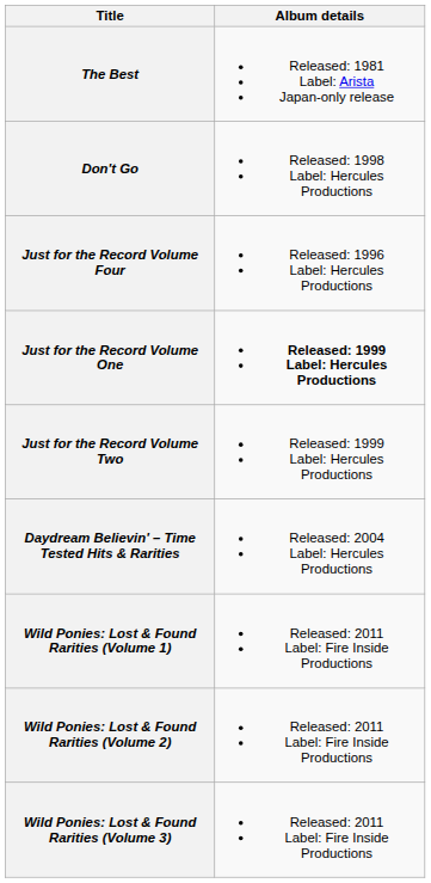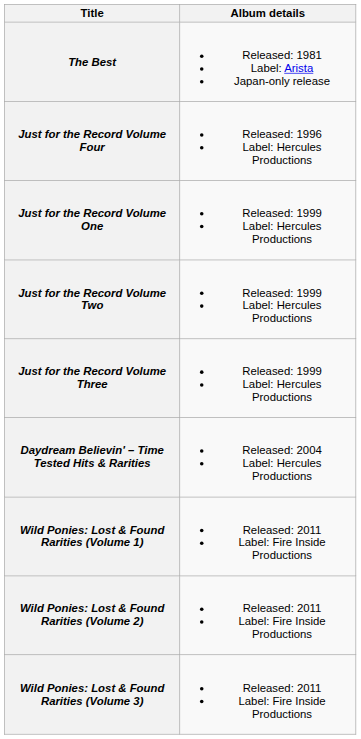 <table class="wikitable plainrowheaders" style="text-align:center;">
 <tr>
 <th scope="col" style="width:15em;">Title</th>
 <th scope="col" style="width:15em;">Album details</th>
 </tr>
 <tr>
 <th scope="row"><em>The Best</em></th>
 <td><br><ul><li>Released: 1981</li><li>Label: <a href='#'>Arista</a></li><li>Japan-only release</li></ul></td>
 </tr>
 <tr>
-<th scope="row"><em>Don't Go</em></th>
-<td><br><ul><li>Released: 1998</li><li>Label: Hercules Productions</li></ul></td>
-</tr>
-<tr>
 <th scope="row"><em>Just for the Record Volume Four</em></th>
 <td><br><ul><li>Released: 1996</li><li>Label: Hercules Productions</li></ul></td>
 </tr>
 <tr>
 <th scope="row"><em>Just for the Record Volume One</em></th>
-<td><strong><br><ul><li>Released: 1999</li><li>Label: Hercules Productions</li></ul></strong></td>
+<td><br><ul><li>Released: 1999</li><li>Label: Hercules Productions</li></ul></td>
 </tr>
 <tr>
 <th scope="row"><em>Just for the Record Volume Two</em></th>
+<td><br><ul><li>Released: 1999</li><li>Label: Hercules Productions</li></ul></td>
+</tr>
+<tr>
+<th scope="row"><em>Just for the Record Volume Three</em></th>
 <td><br><ul><li>Released: 1999</li><li>Label: Hercules Productions</li></ul></td>
 </tr>
 <tr>
 <th scope="row"><em>Daydream Believin' – Time Tested Hits & Rarities</em></th>
 <td><br><ul><li>Released: 2004</li><li>Label: Hercules Productions</li></ul></td>
 </tr>
 <tr>
 <th scope="row"><em>Wild Ponies: Lost & Found Rarities (Volume 1)</em></th>
 <td><br><ul><li>Released: 2011</li><li>Label: Fire Inside Productions</li></ul></td>
 </tr>
 <tr>
 <th scope="row"><em>Wild Ponies: Lost & Found Rarities (Volume 2)</em></th>
 <td><br><ul><li>Released: 2011</li><li>Label: Fire Inside Productions</li></ul></td>
 </tr>
 <tr>
 <th scope="row"><em>Wild Ponies: Lost & Found Rarities (Volume 3)</em></th>
 <td><br><ul><li>Released: 2011</li><li>Label: Fire Inside Productions</li></ul></td>
 </tr>
 </table>
